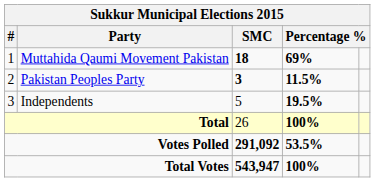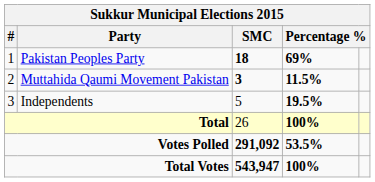 <table class="wikitable">
 <tr>
 <th colspan="5">Sukkur Municipal Elections 2015</th>
 </tr>
 <tr>
 <th>#</th>
 <th>Party</th>
 <th>SMC</th>
 <th colspan="2">Percentage %</th>
 </tr>
 <tr>
 <td>1</td>
-<td><a href='#'>Muttahida Qaumi Movement Pakistan</a></td>
+<td> <a href='#'>Pakistan Peoples Party</a></td>
 <td><strong>18</strong></td>
 <td><strong>69%</strong></td>
 <td></td>
 </tr>
 <tr>
 <td>2</td>
-<td> <a href='#'>Pakistan Peoples Party</a></td>
+<td><a href='#'>Muttahida Qaumi Movement Pakistan</a></td>
 <td><strong>3</strong></td>
 <td><strong>11.5%</strong></td>
 <td></td>
 </tr>
 <tr>
 <td>3</td>
 <td>Independents</td>
 <td>5</td>
 <td><strong>19.5%</strong></td>
 <td></td>
 </tr>
 <tr style="border: 1px solid black; background: #ffffcc;">
 <td colspan="2" align=right><strong>Total</strong></td>
 <td>26</td>
 <td><strong>100%</strong></td>
 <td></td>
 </tr>
 <tr>
 <td colspan="2" align=right><strong>Votes Polled</strong></td>
 <td><strong>291,092</strong></td>
 <td><strong>53.5%</strong></td>
 <td></td>
 </tr>
 <tr>
 <td colspan="2" align=right><strong>Total Votes</strong></td>
 <td><strong>543,947</strong></td>
 <td><strong>100%</strong></td>
 <td></td>
 </tr>
 </table>
